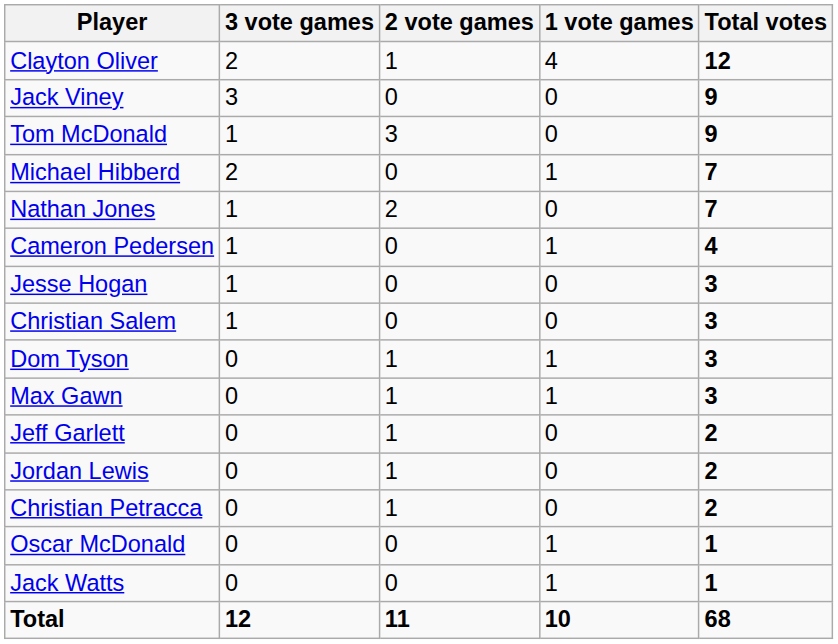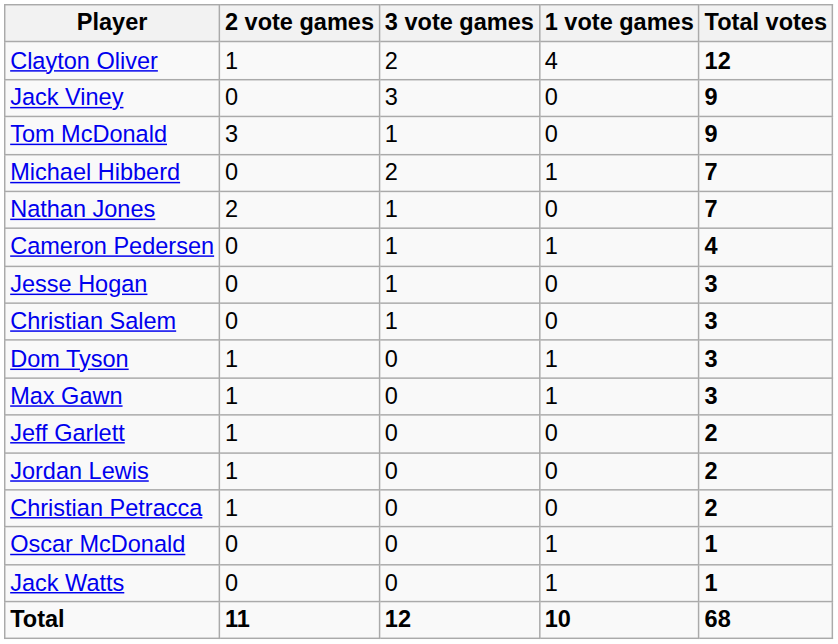 <table class="wikitable">
 <tr>
 <th>Player</th>
+<th>2 vote games</th>
 <th>3 vote games</th>
-<th>2 vote games</th>
 <th>1 vote games</th>
 <th>Total votes</th>
 </tr>
 <tr>
 <td><a href='#'>Clayton Oliver</a></td>
+<td>1</td>
 <td>2</td>
-<td>1</td>
 <td>4</td>
 <td><strong>12</strong></td>
 </tr>
 <tr>
 <td><a href='#'>Jack Viney</a></td>
+<td>0</td>
 <td>3</td>
-<td>0</td>
 <td>0</td>
 <td><strong>9</strong></td>
 </tr>
 <tr>
 <td><a href='#'>Tom McDonald</a></td>
+<td>3</td>
 <td>1</td>
-<td>3</td>
 <td>0</td>
 <td><strong>9</strong></td>
 </tr>
 <tr>
 <td><a href='#'>Michael Hibberd</a></td>
+<td>0</td>
 <td>2</td>
-<td>0</td>
 <td>1</td>
 <td><strong>7</strong></td>
 </tr>
 <tr>
 <td><a href='#'>Nathan Jones</a></td>
+<td>2</td>
 <td>1</td>
-<td>2</td>
 <td>0</td>
 <td><strong>7</strong></td>
 </tr>
 <tr>
 <td><a href='#'>Cameron Pedersen</a></td>
+<td>0</td>
 <td>1</td>
-<td>0</td>
 <td>1</td>
 <td><strong>4</strong></td>
 </tr>
 <tr>
 <td><a href='#'>Jesse Hogan</a></td>
+<td>0</td>
 <td>1</td>
-<td>0</td>
 <td>0</td>
 <td><strong>3</strong></td>
 </tr>
 <tr>
 <td><a href='#'>Christian Salem</a></td>
+<td>0</td>
 <td>1</td>
-<td>0</td>
 <td>0</td>
 <td><strong>3</strong></td>
 </tr>
 <tr>
 <td><a href='#'>Dom Tyson</a></td>
+<td>1</td>
 <td>0</td>
-<td>1</td>
 <td>1</td>
 <td><strong>3</strong></td>
 </tr>
 <tr>
 <td><a href='#'>Max Gawn</a></td>
+<td>1</td>
 <td>0</td>
-<td>1</td>
 <td>1</td>
 <td><strong>3</strong></td>
 </tr>
 <tr>
 <td><a href='#'>Jeff Garlett</a></td>
+<td>1</td>
 <td>0</td>
-<td>1</td>
 <td>0</td>
 <td><strong>2</strong></td>
 </tr>
 <tr>
 <td><a href='#'>Jordan Lewis</a></td>
+<td>1</td>
 <td>0</td>
-<td>1</td>
 <td>0</td>
 <td><strong>2</strong></td>
 </tr>
 <tr>
 <td><a href='#'>Christian Petracca</a></td>
+<td>1</td>
 <td>0</td>
-<td>1</td>
 <td>0</td>
 <td><strong>2</strong></td>
 </tr>
 <tr>
 <td><a href='#'>Oscar McDonald</a></td>
 <td>0</td>
 <td>0</td>
 <td>1</td>
 <td><strong>1</strong></td>
 </tr>
 <tr>
 <td><a href='#'>Jack Watts</a></td>
 <td>0</td>
 <td>0</td>
 <td>1</td>
 <td><strong>1</strong></td>
 </tr>
 <tr>
 <td><strong>Total</strong></td>
+<td><strong>11</strong></td>
 <td><strong>12</strong></td>
-<td><strong>11</strong></td>
 <td><strong>10</strong></td>
 <td><strong>68</strong></td>
 </tr>
 </table>
